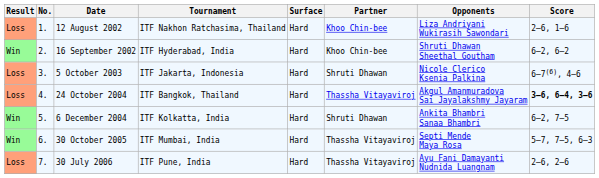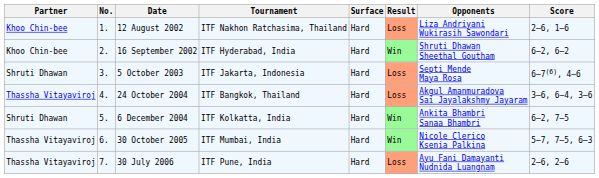 <table class="sortable wikitable" style="font-size:97%;">
 <tr>
-<th>Result</th>
+<th>Partner</th>
 <th>No.</th>
 <th>Date</th>
 <th>Tournament</th>
 <th>Surface</th>
-<th>Partner</th>
+<th>Result</th>
 <th>Opponents</th>
 <th class="unsortable">Score</th>
 </tr>
 <tr bgcolor="#f0f8ff">
-<td style="background:#ffa07a;">Loss</td>
+<td> <a href='#'>Khoo Chin-bee</a></td>
 <td>1.</td>
 <td>12 August 2002</td>
 <td>ITF Nakhon Ratchasima, Thailand</td>
 <td>Hard</td>
-<td> <a href='#'>Khoo Chin-bee</a></td>
+<td style="background:#ffa07a;">Loss</td>
 <td> <a href='#'>Liza Andriyani</a> <br>  <a href='#'>Wukirasih Sawondari</a></td>
 <td>2–6, 1–6</td>
 </tr>
 <tr bgcolor="#f0f8ff">
-<td style="background:#98fb98;">Win</td>
+<td> Khoo Chin-bee</td>
 <td>2.</td>
 <td>16 September 2002</td>
 <td>ITF Hyderabad, India</td>
 <td>Hard</td>
-<td> Khoo Chin-bee</td>
+<td style="background:#98fb98;">Win</td>
 <td> <a href='#'>Shruti Dhawan</a> <br>  <a href='#'>Sheethal Goutham</a></td>
 <td>6–2, 6–2</td>
 </tr>
 <tr bgcolor="#f0f8ff">
-<td style="background:#ffa07a;">Loss</td>
+<td> Shruti Dhawan</td>
 <td>3.</td>
 <td>5 October 2003</td>
 <td>ITF Jakarta, Indonesia</td>
 <td>Hard</td>
-<td> Shruti Dhawan</td>
-<td> <a href='#'>Nicole Clerico</a> <br>  <a href='#'>Ksenia Palkina</a></td>
+<td style="background:#ffa07a;">Loss</td>
+<td> <a href='#'>Septi Mende</a> <br>  <a href='#'>Maya Rosa</a></td>
 <td>6–7<sup>(6)</sup>, 4–6</td>
 </tr>
 <tr bgcolor="#f0f8ff">
-<td style="background:#ffa07a;">Loss</td>
+<td> <a href='#'>Thassha Vitayaviroj</a></td>
 <td>4.</td>
 <td>24 October 2004</td>
 <td>ITF Bangkok, Thailand</td>
 <td>Hard</td>
-<td> <a href='#'>Thassha Vitayaviroj</a></td>
+<td style="background:#ffa07a;">Loss</td>
 <td> <a href='#'>Akgul Amanmuradova</a> <br>  <a href='#'>Sai Jayalakshmy Jayaram</a></td>
-<td><strong>3–6, 6–4, 3–6</strong></td>
+<td>3–6, 6–4, 3–6</td>
 </tr>
 <tr style="background:#f0f8ff;">
-<td style="background:#98fb98;">Win</td>
+<td> Shruti Dhawan</td>
 <td>5.</td>
 <td>6 December 2004</td>
 <td>ITF Kolkatta, India</td>
 <td>Hard</td>
-<td> Shruti Dhawan</td>
+<td style="background:#98fb98;">Win</td>
 <td> <a href='#'>Ankita Bhambri</a> <br>  <a href='#'>Sanaa Bhambri</a></td>
 <td>6–2, 7–5</td>
 </tr>
 <tr bgcolor="#f0f8ff">
-<td style="background:#98fb98;">Win</td>
+<td> Thassha Vitayaviroj</td>
 <td>6.</td>
 <td>30 October 2005</td>
 <td>ITF Mumbai, India</td>
 <td>Hard</td>
-<td> Thassha Vitayaviroj</td>
-<td> <a href='#'>Septi Mende</a> <br>  <a href='#'>Maya Rosa</a></td>
+<td style="background:#98fb98;">Win</td>
+<td> <a href='#'>Nicole Clerico</a> <br>  <a href='#'>Ksenia Palkina</a></td>
 <td>5–7, 7–5, 6–3</td>
 </tr>
 <tr style="background:#f0f8ff;">
-<td style="background:#ffa07a;">Loss</td>
+<td> Thassha Vitayaviroj</td>
 <td>7.</td>
 <td>30 July 2006</td>
 <td>ITF Pune, India</td>
 <td>Hard</td>
-<td> Thassha Vitayaviroj</td>
+<td style="background:#ffa07a;">Loss</td>
 <td> <a href='#'>Ayu Fani Damayanti</a> <br>  <a href='#'>Nudnida Luangnam</a></td>
 <td>2–6, 2–6</td>
 </tr>
 </table>
